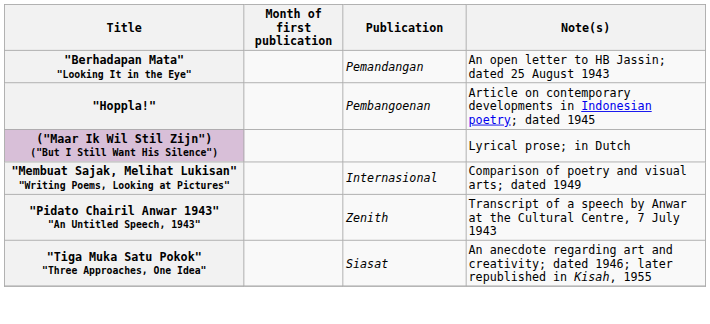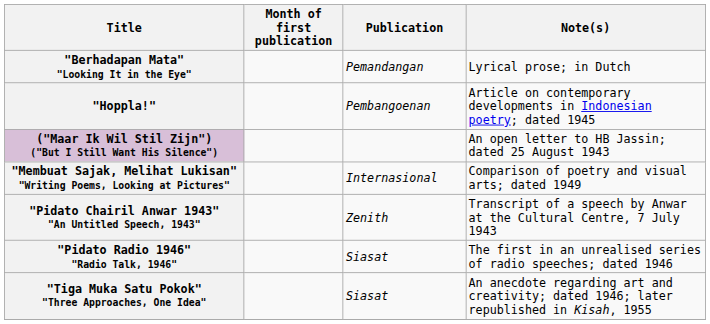 <table class="wikitable plainrowheaders sortable" style="margin-right: 0;">
 <tr>
 <th scope="col"  style="width:20em;">Title</th>
 <th scope="col"  style="width:8em;">Month of first publication</th>
 <th scope="col" style="width:10em;">Publication</th>
 <th scope="col" class="unsortable" style="width:20em;">Note(s)</th>
 </tr>
 <tr>
 <th scope="row">"Berhadapan Mata"<br><small>"Looking It in the Eye"</small></th>
 <td></td>
 <td><em>Pemandangan</em></td>
-<td>An open letter to HB Jassin; dated 25 August 1943</td>
+<td>Lyrical prose; in Dutch</td>
 </tr>
 <tr>
 <th scope="row">"Hoppla!"</th>
 <td></td>
 <td><em>Pembangoenan</em></td>
 <td>Article on contemporary developments in <a href='#'>Indonesian poetry</a>; dated 1945</td>
 </tr>
 <tr>
 <th scope="row" style="background-color: #D8BFD8;">("Maar Ik Wil Stil Zijn")<br><small>("But I Still Want His Silence")</small></th>
 <td></td>
 <td></td>
-<td>Lyrical prose; in Dutch</td>
+<td>An open letter to HB Jassin; dated 25 August 1943</td>
 </tr>
 <tr>
 <th scope="row">"Membuat Sajak, Melihat Lukisan"<br><small>"Writing Poems, Looking at Pictures"</small></th>
 <td></td>
 <td><em>Internasional</em></td>
 <td>Comparison of poetry and visual arts; dated 1949</td>
 </tr>
 <tr>
 <th scope="row">"Pidato Chairil Anwar 1943"<br><small>"An Untitled Speech, 1943"</small></th>
 <td></td>
 <td><em>Zenith</em></td>
 <td>Transcript of a speech by Anwar at the Cultural Centre, 7 July 1943</td>
 </tr>
 <tr>
+<th scope="row">"Pidato Radio 1946"<br><small>"Radio Talk, 1946"</small></th>
+<td></td>
+<td><em>Siasat</em></td>
+<td>The first in an unrealised series of radio speeches; dated 1946</td>
+</tr>
+<tr>
 <th scope="row">"Tiga Muka Satu Pokok"<br><small>"Three Approaches, One Idea"</small></th>
 <td></td>
 <td><em>Siasat</em></td>
 <td>An anecdote regarding art and creativity; dated 1946; later republished in <em>Kisah</em>, 1955</td>
 </tr>
 <tr>
 </tr>
 </table>
